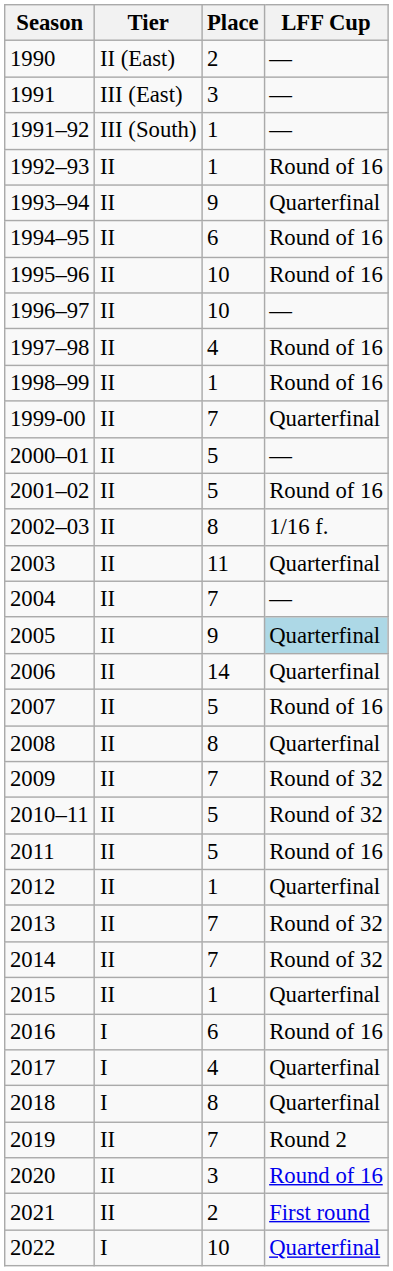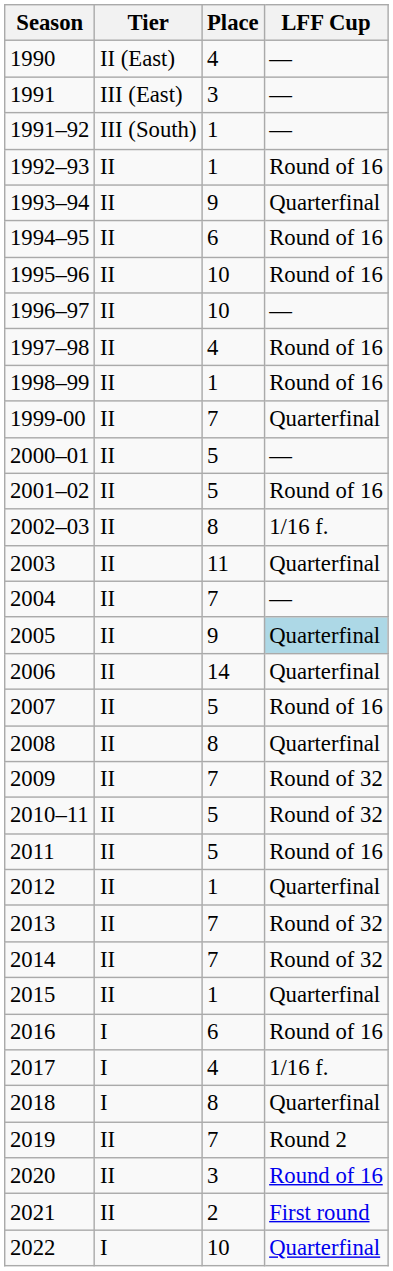 <table class="wikitable">
 <tr>
 <th>Season</th>
 <th>Tier</th>
 <th>Place</th>
 <th>LFF Cup</th>
 </tr>
 <tr>
 <td>1990</td>
 <td>II (East)</td>
-<td>2</td>
+<td>4</td>
 <td>—</td>
 </tr>
 <tr>
 <td>1991</td>
 <td>III (East)</td>
 <td>3</td>
 <td>—</td>
 </tr>
 <tr>
 <td>1991–92</td>
 <td>III (South)</td>
 <td>1</td>
 <td>—</td>
 </tr>
 <tr>
 <td>1992–93</td>
 <td>II</td>
 <td>1</td>
 <td>Round of 16</td>
 </tr>
 <tr>
 <td>1993–94</td>
 <td>II</td>
 <td>9</td>
 <td>Quarterfinal</td>
 </tr>
 <tr>
 <td>1994–95</td>
 <td>II</td>
 <td>6</td>
 <td>Round of 16</td>
 </tr>
 <tr>
 <td>1995–96</td>
 <td>II</td>
 <td>10</td>
 <td>Round of 16</td>
 </tr>
 <tr>
 <td>1996–97</td>
 <td>II</td>
 <td>10</td>
 <td>—</td>
 </tr>
 <tr>
 <td>1997–98</td>
 <td>II</td>
 <td>4</td>
 <td>Round of 16</td>
 </tr>
 <tr>
 <td>1998–99</td>
 <td>II</td>
 <td>1</td>
 <td>Round of 16</td>
 </tr>
 <tr>
 <td>1999-00</td>
 <td>II</td>
 <td>7</td>
 <td>Quarterfinal</td>
 </tr>
 <tr>
 <td>2000–01</td>
 <td>II</td>
 <td>5</td>
 <td>—</td>
 </tr>
 <tr>
 <td>2001–02</td>
 <td>II</td>
 <td>5</td>
 <td>Round of 16</td>
 </tr>
 <tr>
 <td>2002–03</td>
 <td>II</td>
 <td>8</td>
 <td>1/16 f.</td>
 </tr>
 <tr>
 <td>2003</td>
 <td>II</td>
 <td>11</td>
 <td>Quarterfinal</td>
 </tr>
 <tr>
 <td>2004</td>
 <td>II</td>
 <td>7</td>
 <td>—</td>
 </tr>
 <tr>
 <td>2005</td>
 <td>II</td>
 <td>9</td>
 <td style="background: lightblue;">Quarterfinal</td>
 </tr>
 <tr>
 <td>2006</td>
 <td>II</td>
 <td>14</td>
 <td>Quarterfinal</td>
 </tr>
 <tr>
 <td>2007</td>
 <td>II</td>
 <td>5</td>
 <td>Round of 16</td>
 </tr>
 <tr>
 <td>2008</td>
 <td>II</td>
 <td>8</td>
 <td>Quarterfinal</td>
 </tr>
 <tr>
 <td>2009</td>
 <td>II</td>
 <td>7</td>
 <td>Round of 32</td>
 </tr>
 <tr>
 <td>2010–11</td>
 <td>II</td>
 <td>5</td>
 <td>Round of 32</td>
 </tr>
 <tr>
 <td>2011</td>
 <td>II</td>
 <td>5</td>
 <td>Round of 16</td>
 </tr>
 <tr>
 <td>2012</td>
 <td>II</td>
 <td>1</td>
 <td>Quarterfinal</td>
 </tr>
 <tr>
 <td>2013</td>
 <td>II</td>
 <td>7</td>
 <td>Round of 32</td>
 </tr>
 <tr>
 <td>2014</td>
 <td>II</td>
 <td>7</td>
 <td>Round of 32</td>
 </tr>
 <tr>
 <td>2015</td>
 <td>II</td>
 <td>1</td>
 <td>Quarterfinal</td>
 </tr>
 <tr>
 <td>2016</td>
 <td>I</td>
 <td>6</td>
 <td>Round of 16</td>
 </tr>
 <tr>
 <td>2017</td>
 <td>I</td>
 <td>4</td>
-<td>Quarterfinal</td>
+<td>1/16 f.</td>
 </tr>
 <tr>
 <td>2018</td>
 <td>I</td>
 <td>8</td>
 <td>Quarterfinal</td>
 </tr>
 <tr>
 <td>2019</td>
 <td>II</td>
 <td>7</td>
 <td>Round 2</td>
 </tr>
 <tr>
 <td>2020</td>
 <td>II</td>
 <td>3</td>
 <td><a href='#'>Round of 16</a></td>
 </tr>
 <tr>
 <td>2021</td>
 <td>II</td>
 <td>2</td>
 <td><a href='#'>First round</a></td>
 </tr>
 <tr>
 <td>2022</td>
 <td>I</td>
 <td>10</td>
 <td><a href='#'>Quarterfinal</a></td>
 </tr>
 </table>
